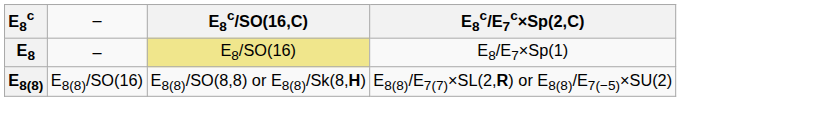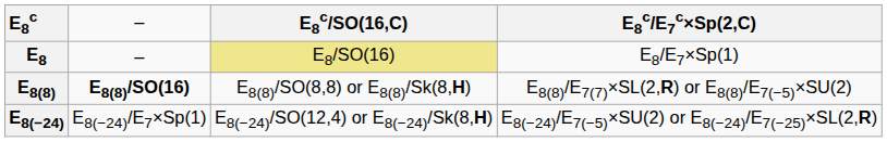 <table class="wikitable" style="text-align:center">
 <tr>
 <th style="text-align:left">E<sub>8</sub><sup>c</sup></th>
 <td>–</td>
 <th>E<sub>8</sub><sup>c</sup>/SO(16,<strong>C</strong>)</th>
 <th>E<sub>8</sub><sup>c</sup>/E<sub>7</sub><sup>c</sup>×Sp(2,<strong>C</strong>)</th>
 </tr>
 <tr>
 <th>E<sub>8</sub></th>
 <td>–</td>
 <td style="background: khaki;">E<sub>8</sub>/SO(16)</td>
 <td>E<sub>8</sub>/E<sub>7</sub>×Sp(1)</td>
 </tr>
 <tr>
 <th>E<sub>8(8)</sub></th>
-<td>E<sub>8(8)</sub>/SO(16)</td>
+<td><strong>E<sub>8(8)</sub>/SO(16)</strong></td>
 <td>E<sub>8(8)</sub>/SO(8,8) or E<sub>8(8)</sub>/Sk(8,<strong>H</strong>)</td>
 <td>E<sub>8(8)</sub>/E<sub>7(7)</sub>×SL(2,<strong>R</strong>) or E<sub>8(8)</sub>/E<sub>7(−5)</sub>×SU(2)</td>
 </tr>
+<tr>
+<th>E<sub>8(−24)</sub></th>
+<td>E<sub>8(−24)</sub>/E<sub>7</sub>×Sp(1)</td>
+<td>E<sub>8(−24)</sub>/SO(12,4) or E<sub>8(−24)</sub>/Sk(8,<strong>H</strong>)</td>
+<td>E<sub>8(−24)</sub>/E<sub>7(−5)</sub>×SU(2) or E<sub>8(−24)</sub>/E<sub>7(−25)</sub>×SL(2,<strong>R</strong>)</td>
+</tr>
 </table>
